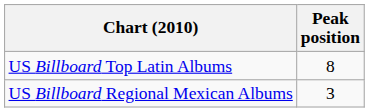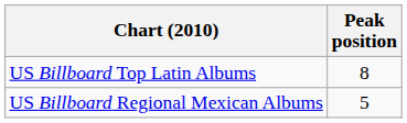 <table class="wikitable sortable plainrowheaders">
 <tr>
 <th>Chart (2010)</th>
 <th>Peak<br>position</th>
 </tr>
 <tr>
 <td><a href='#'>US <em>Billboard</em> Top Latin Albums</a></td>
 <td align="center">8</td>
 </tr>
 <tr>
 <td><a href='#'>US <em>Billboard</em> Regional Mexican Albums</a></td>
-<td align="center">3</td>
+<td align="center">5</td>
 </tr>
 </table>
